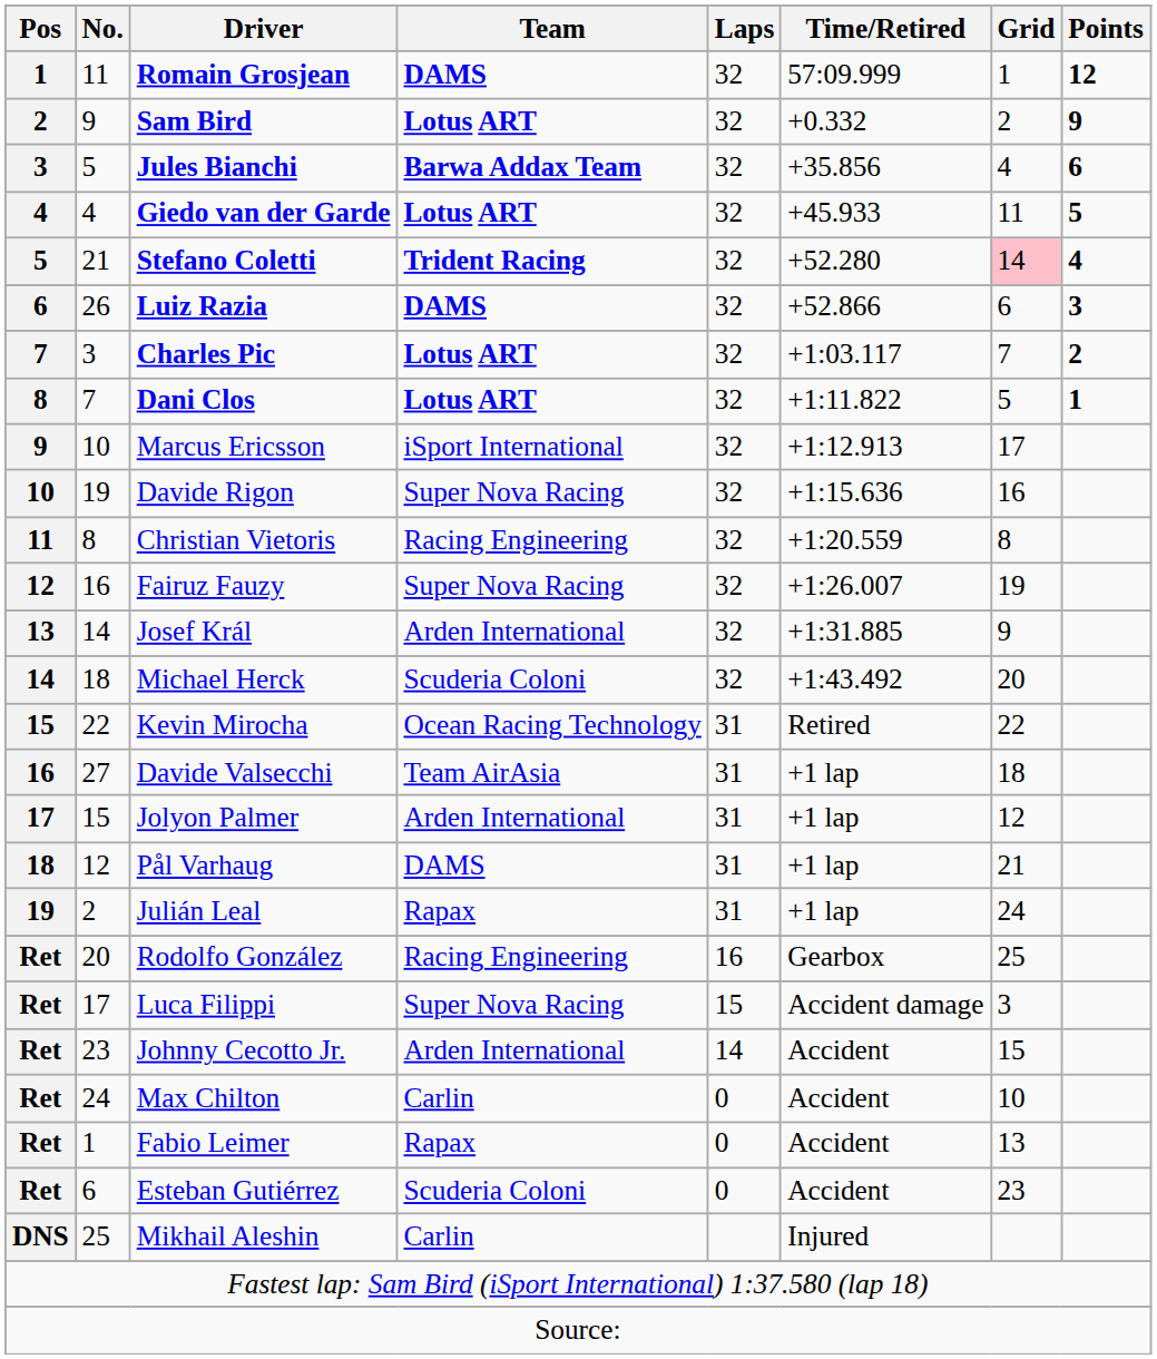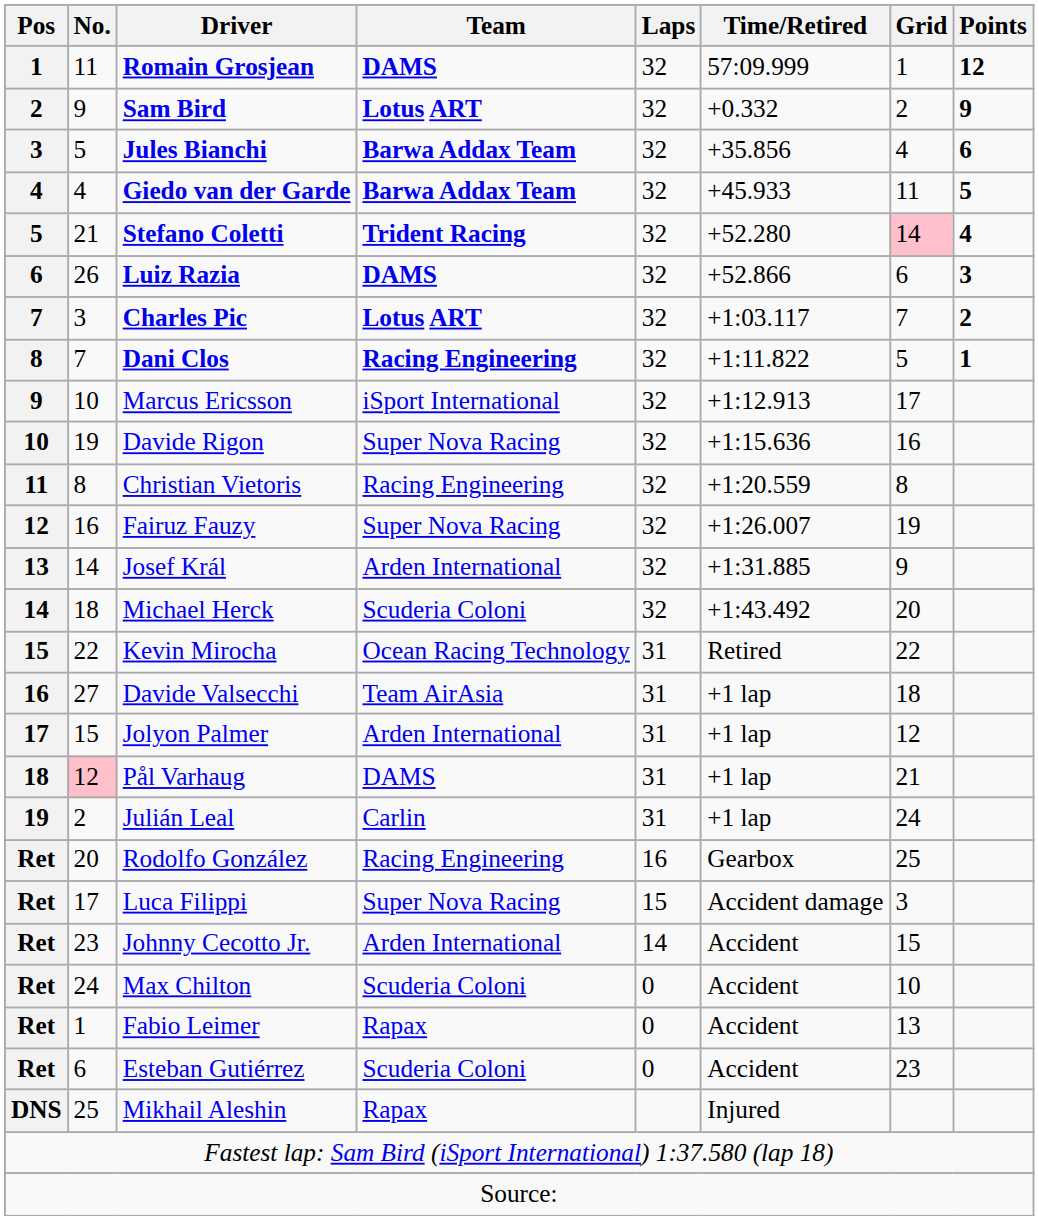 <table class="wikitable" style="font-size:85%">
 <tr>
 <th>Pos</th>
 <th>No.</th>
 <th>Driver</th>
 <th>Team</th>
 <th>Laps</th>
 <th>Time/Retired</th>
 <th>Grid</th>
 <th>Points</th>
 </tr>
 <tr>
 <th>1</th>
 <td>11</td>
 <td> <strong><a href='#'>Romain Grosjean</a></strong></td>
 <td><strong><a href='#'>DAMS</a></strong></td>
 <td>32</td>
 <td>57:09.999</td>
 <td>1</td>
 <td><strong>12 </strong></td>
 </tr>
 <tr>
 <th>2</th>
 <td>9</td>
 <td> <strong><a href='#'>Sam Bird</a></strong></td>
 <td><strong><a href='#'>Lotus</a> <a href='#'>ART</a></strong></td>
 <td>32</td>
 <td>+0.332</td>
 <td>2</td>
 <td><strong>9 </strong></td>
 </tr>
 <tr>
 <th>3</th>
 <td>5</td>
 <td> <strong><a href='#'>Jules Bianchi</a></strong></td>
 <td><strong><a href='#'>Barwa Addax Team</a></strong></td>
 <td>32</td>
 <td>+35.856</td>
 <td>4</td>
 <td><strong>6</strong></td>
 </tr>
 <tr>
 <th>4</th>
 <td>4</td>
 <td> <strong><a href='#'>Giedo van der Garde</a></strong></td>
-<td><strong><a href='#'>Lotus</a> <a href='#'>ART</a></strong></td>
+<td><strong><a href='#'>Barwa Addax Team</a></strong></td>
 <td>32</td>
 <td>+45.933</td>
 <td>11</td>
 <td><strong>5</strong></td>
 </tr>
 <tr>
 <th>5</th>
 <td>21</td>
 <td> <strong><a href='#'>Stefano Coletti</a></strong></td>
 <td><strong><a href='#'>Trident Racing</a></strong></td>
 <td>32</td>
 <td>+52.280</td>
 <td style="background: pink;">14</td>
 <td><strong>4</strong></td>
 </tr>
 <tr>
 <th>6</th>
 <td>26</td>
 <td> <strong><a href='#'>Luiz Razia</a></strong></td>
 <td><strong><a href='#'>DAMS</a></strong></td>
 <td>32</td>
 <td>+52.866</td>
 <td>6</td>
 <td><strong>3</strong></td>
 </tr>
 <tr>
 <th>7</th>
 <td>3</td>
 <td> <strong><a href='#'>Charles Pic</a></strong></td>
 <td><strong><a href='#'>Lotus</a> <a href='#'>ART</a></strong></td>
 <td>32</td>
 <td>+1:03.117</td>
 <td>7</td>
 <td><strong>2</strong></td>
 </tr>
 <tr>
 <th>8</th>
 <td>7</td>
 <td> <strong><a href='#'>Dani Clos</a></strong></td>
-<td><strong><a href='#'>Lotus</a> <a href='#'>ART</a></strong></td>
+<td><strong><a href='#'>Racing Engineering</a></strong></td>
 <td>32</td>
 <td>+1:11.822</td>
 <td>5</td>
 <td><strong>1</strong></td>
 </tr>
 <tr>
 <th>9</th>
 <td>10</td>
 <td> <a href='#'>Marcus Ericsson</a></td>
 <td><a href='#'>iSport International</a></td>
 <td>32</td>
 <td>+1:12.913</td>
 <td>17</td>
 <td></td>
 </tr>
 <tr>
 <th>10</th>
 <td>19</td>
 <td> <a href='#'>Davide Rigon</a></td>
 <td><a href='#'>Super Nova Racing</a></td>
 <td>32</td>
 <td>+1:15.636</td>
 <td>16</td>
 <td></td>
 </tr>
 <tr>
 <th>11</th>
 <td>8</td>
 <td> <a href='#'>Christian Vietoris</a></td>
 <td><a href='#'>Racing Engineering</a></td>
 <td>32</td>
 <td>+1:20.559</td>
 <td>8</td>
 <td></td>
 </tr>
 <tr>
 <th>12</th>
 <td>16</td>
 <td> <a href='#'>Fairuz Fauzy</a></td>
 <td><a href='#'>Super Nova Racing</a></td>
 <td>32</td>
 <td>+1:26.007</td>
 <td>19</td>
 <td></td>
 </tr>
 <tr>
 <th>13</th>
 <td>14</td>
 <td> <a href='#'>Josef Král</a></td>
 <td><a href='#'>Arden International</a></td>
 <td>32</td>
 <td>+1:31.885</td>
 <td>9</td>
 <td></td>
 </tr>
 <tr>
 <th>14</th>
 <td>18</td>
 <td> <a href='#'>Michael Herck</a></td>
 <td><a href='#'>Scuderia Coloni</a></td>
 <td>32</td>
 <td>+1:43.492</td>
 <td>20</td>
 <td></td>
 </tr>
 <tr>
 <th>15</th>
 <td>22</td>
 <td> <a href='#'>Kevin Mirocha</a></td>
 <td><a href='#'>Ocean Racing Technology</a></td>
 <td>31</td>
 <td>Retired</td>
 <td>22</td>
 <td></td>
 </tr>
 <tr>
 <th>16</th>
 <td>27</td>
 <td> <a href='#'>Davide Valsecchi</a></td>
 <td><a href='#'>Team AirAsia</a></td>
 <td>31</td>
 <td>+1 lap</td>
 <td>18</td>
 <td></td>
 </tr>
 <tr>
 <th>17</th>
 <td>15</td>
 <td> <a href='#'>Jolyon Palmer</a></td>
 <td><a href='#'>Arden International</a></td>
 <td>31</td>
 <td>+1 lap</td>
 <td>12</td>
 <td></td>
 </tr>
 <tr>
 <th>18</th>
-<td>12</td>
+<td style="background: pink;">12</td>
 <td> <a href='#'>Pål Varhaug</a></td>
 <td><a href='#'>DAMS</a></td>
 <td>31</td>
 <td>+1 lap</td>
 <td>21</td>
 <td></td>
 </tr>
 <tr>
 <th>19</th>
 <td>2</td>
 <td> <a href='#'>Julián Leal</a></td>
-<td><a href='#'>Rapax</a></td>
+<td><a href='#'>Carlin</a></td>
 <td>31</td>
 <td>+1 lap</td>
 <td>24</td>
 <td></td>
 </tr>
 <tr>
 <th>Ret</th>
 <td>20</td>
 <td> <a href='#'>Rodolfo González</a></td>
 <td><a href='#'>Racing Engineering</a></td>
 <td>16</td>
 <td>Gearbox</td>
 <td>25</td>
 <td></td>
 </tr>
 <tr>
 <th>Ret</th>
 <td>17</td>
 <td> <a href='#'>Luca Filippi</a></td>
 <td><a href='#'>Super Nova Racing</a></td>
 <td>15</td>
 <td>Accident damage</td>
 <td>3</td>
 <td></td>
 </tr>
 <tr>
 <th>Ret</th>
 <td>23</td>
 <td> <a href='#'>Johnny Cecotto Jr.</a></td>
 <td><a href='#'>Arden International</a></td>
 <td>14</td>
 <td>Accident</td>
 <td>15</td>
 <td></td>
 </tr>
 <tr>
 <th>Ret</th>
 <td>24</td>
 <td> <a href='#'>Max Chilton</a></td>
-<td><a href='#'>Carlin</a></td>
+<td><a href='#'>Scuderia Coloni</a></td>
 <td>0</td>
 <td>Accident</td>
 <td>10</td>
 <td></td>
 </tr>
 <tr>
 <th>Ret</th>
 <td>1</td>
 <td> <a href='#'>Fabio Leimer</a></td>
 <td><a href='#'>Rapax</a></td>
 <td>0</td>
 <td>Accident</td>
 <td>13</td>
 <td></td>
 </tr>
 <tr>
 <th>Ret</th>
 <td>6</td>
 <td> <a href='#'>Esteban Gutiérrez</a></td>
 <td><a href='#'>Scuderia Coloni</a></td>
 <td>0</td>
 <td>Accident</td>
 <td>23</td>
 <td></td>
 </tr>
 <tr>
 <th>DNS</th>
 <td>25</td>
 <td> <a href='#'>Mikhail Aleshin</a></td>
-<td><a href='#'>Carlin</a></td>
+<td><a href='#'>Rapax</a></td>
 <td></td>
 <td>Injured</td>
 <td></td>
 <td></td>
 </tr>
 <tr>
 <td colspan=8 align="center"><em>Fastest lap: <a href='#'>Sam Bird</a> (<a href='#'>iSport International</a>) 1:37.580 (lap 18)</em></td>
 </tr>
 <tr>
 <td colspan=8 align="center">Source:</td>
 </tr>
 </table>
